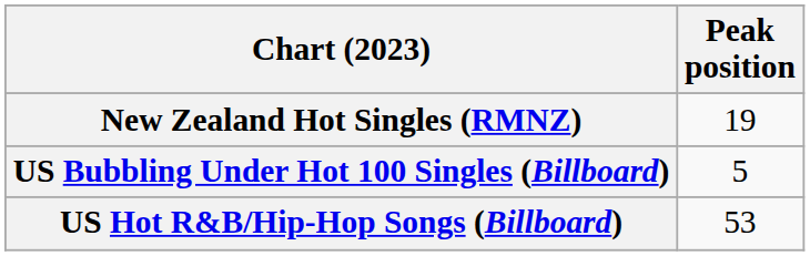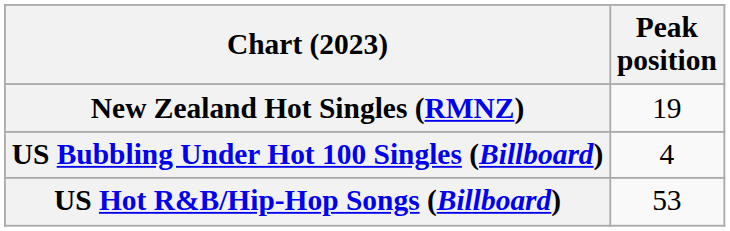 <table class="wikitable sortable plainrowheaders" style="text-align:center">
 <tr>
 <th scope="col">Chart (2023)</th>
 <th scope="col">Peak<br>position</th>
 </tr>
 <tr>
 <th scope="row">New Zealand Hot Singles (<a href='#'>RMNZ</a>)</th>
 <td>19</td>
 </tr>
 <tr>
 <th scope="row">US <a href='#'>Bubbling Under Hot 100 Singles</a> (<em><a href='#'>Billboard</a></em>)</th>
-<td>5</td>
+<td>4</td>
 </tr>
 <tr>
 <th scope="row">US <a href='#'>Hot R&B/Hip-Hop Songs</a> (<em><a href='#'>Billboard</a></em>)</th>
 <td>53</td>
 </tr>
 </table>
